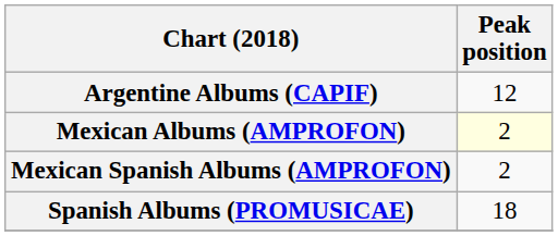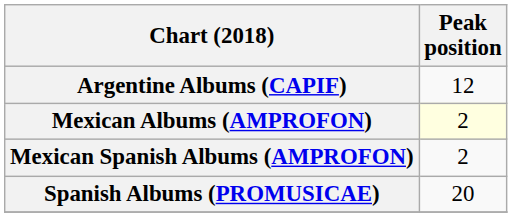 <table class="wikitable sortable plainrowheaders" style="text-align:center">
 <tr>
 <th scope="col">Chart (2018)</th>
 <th scope="col">Peak<br> position</th>
 </tr>
 <tr>
 <th scope="row">Argentine Albums (<a href='#'>CAPIF</a>)</th>
 <td>12</td>
 </tr>
 <tr>
 <th scope="row">Mexican Albums (<a href='#'>AMPROFON</a>)</th>
 <td style="background: lightyellow;">2</td>
 </tr>
 <tr>
 <th scope="row">Mexican Spanish Albums (<a href='#'>AMPROFON</a>)</th>
 <td>2</td>
 </tr>
 <tr>
 <th scope="row">Spanish Albums (<a href='#'>PROMUSICAE</a>)</th>
-<td>18</td>
+<td>20</td>
 </tr>
 <tr>
 </tr>
 <tr>
 </tr>
 <tr>
 </tr>
 </table>
